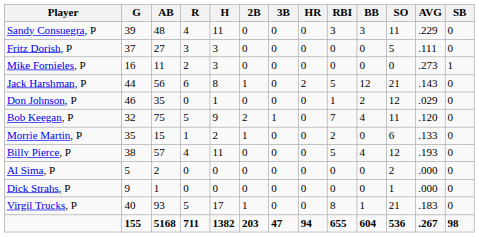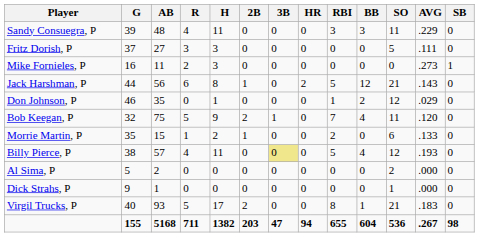 <table class="wikitable sortable">
 <tr>
 <th width="24%">Player</th>
 <th width="6%">G</th>
 <th width="6%">AB</th>
 <th width="6%">R</th>
 <th width="6%">H</th>
 <th width="6%">2B</th>
 <th width="6%">3B</th>
 <th width="6%">HR</th>
 <th width="6%">RBI</th>
 <th width="6%">BB</th>
 <th width="6%">SO</th>
 <th width="6%">AVG</th>
 <th width="6%">SB</th>
 </tr>
 <tr>
 <td><a href='#'>Sandy Consuegra</a>, P</td>
 <td>39</td>
 <td>48</td>
 <td>4</td>
 <td>11</td>
 <td>0</td>
 <td>0</td>
 <td>0</td>
 <td>3</td>
 <td>3</td>
 <td>11</td>
 <td>.229</td>
 <td>0</td>
 </tr>
 <tr>
 <td><a href='#'>Fritz Dorish</a>, P</td>
 <td>37</td>
 <td>27</td>
 <td>3</td>
 <td>3</td>
 <td>0</td>
 <td>0</td>
 <td>0</td>
 <td>0</td>
 <td>0</td>
 <td>5</td>
 <td>.111</td>
 <td>0</td>
 </tr>
 <tr>
 <td><a href='#'>Mike Fornieles</a>, P</td>
 <td>16</td>
 <td>11</td>
 <td>2</td>
 <td>3</td>
 <td>0</td>
 <td>0</td>
 <td>0</td>
 <td>0</td>
 <td>0</td>
 <td>0</td>
 <td>.273</td>
 <td>1</td>
 </tr>
 <tr>
 <td><a href='#'>Jack Harshman</a>, P</td>
 <td>44</td>
 <td>56</td>
 <td>6</td>
 <td>8</td>
 <td>1</td>
 <td>0</td>
 <td>2</td>
 <td>5</td>
 <td>12</td>
 <td>21</td>
 <td>.143</td>
 <td>0</td>
 </tr>
 <tr>
 <td><a href='#'>Don Johnson</a>, P</td>
 <td>46</td>
 <td>35</td>
 <td>0</td>
 <td>1</td>
 <td>0</td>
 <td>0</td>
 <td>0</td>
 <td>1</td>
 <td>2</td>
 <td>12</td>
 <td>.029</td>
 <td>0</td>
 </tr>
 <tr>
 <td><a href='#'>Bob Keegan</a>, P</td>
 <td>32</td>
 <td>75</td>
 <td>5</td>
 <td>9</td>
 <td>2</td>
 <td>1</td>
 <td>0</td>
 <td>7</td>
 <td>4</td>
 <td>11</td>
 <td>.120</td>
 <td>0</td>
 </tr>
 <tr>
 <td><a href='#'>Morrie Martin</a>, P</td>
 <td>35</td>
 <td>15</td>
 <td>1</td>
 <td>2</td>
 <td>1</td>
 <td>0</td>
 <td>0</td>
 <td>2</td>
 <td>0</td>
 <td>6</td>
 <td>.133</td>
 <td>0</td>
 </tr>
 <tr>
 <td><a href='#'>Billy Pierce</a>, P</td>
 <td>38</td>
 <td>57</td>
 <td>4</td>
 <td>11</td>
 <td>0</td>
-<td>0</td>
+<td style="background: khaki;">0</td>
 <td>0</td>
 <td>5</td>
 <td>4</td>
 <td>12</td>
 <td>.193</td>
 <td>0</td>
 </tr>
 <tr>
 <td><a href='#'>Al Sima</a>, P</td>
 <td>5</td>
 <td>2</td>
 <td>0</td>
 <td>0</td>
 <td>0</td>
 <td>0</td>
 <td>0</td>
 <td>0</td>
 <td>0</td>
 <td>2</td>
 <td>.000</td>
 <td>0</td>
 </tr>
 <tr>
 <td><a href='#'>Dick Strahs</a>, P</td>
 <td>9</td>
 <td>1</td>
 <td>0</td>
 <td>0</td>
 <td>0</td>
 <td>0</td>
 <td>0</td>
 <td>0</td>
 <td>0</td>
 <td>1</td>
 <td>.000</td>
 <td>0</td>
 </tr>
 <tr>
 <td><a href='#'>Virgil Trucks</a>, P</td>
 <td>40</td>
 <td>93</td>
 <td>5</td>
 <td>17</td>
-<td>1</td>
+<td>2</td>
 <td>0</td>
 <td>0</td>
 <td>8</td>
 <td>1</td>
 <td>21</td>
 <td>.183</td>
 <td>0</td>
 </tr>
 <tr class="sortbottom">
 <td></td>
 <td><strong>155</strong></td>
 <td><strong>5168</strong></td>
 <td><strong>711</strong></td>
 <td><strong>1382</strong></td>
 <td><strong>203</strong></td>
 <td><strong>47</strong></td>
 <td><strong>94</strong></td>
 <td><strong>655</strong></td>
 <td><strong>604</strong></td>
 <td><strong>536</strong></td>
 <td><strong>.267</strong></td>
 <td><strong>98</strong></td>
 </tr>
 </table>
